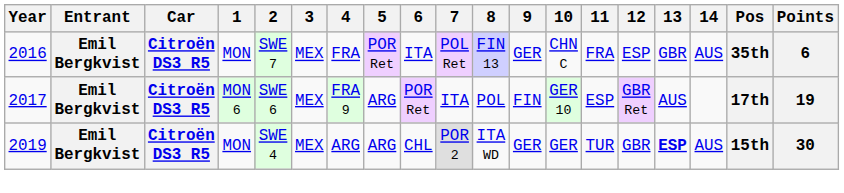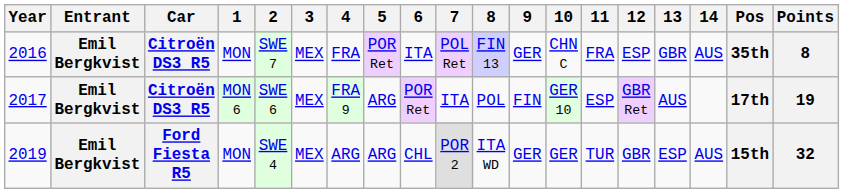 <table class="wikitable" style="text-align:center; font-size:90%">
 <tr>
 <th>Year</th>
 <th>Entrant</th>
 <th>Car</th>
 <th>1</th>
 <th>2</th>
 <th>3</th>
 <th>4</th>
 <th>5</th>
 <th>6</th>
 <th>7</th>
 <th>8</th>
 <th>9</th>
 <th>10</th>
 <th>11</th>
 <th>12</th>
 <th>13</th>
 <th>14</th>
 <th>Pos</th>
 <th>Points</th>
 </tr>
 <tr>
 <td><a href='#'>2016</a></td>
 <th>Emil Bergkvist</th>
 <th><a href='#'>Citroën DS3 R5</a></th>
 <td><a href='#'>MON</a></td>
 <td style="background:#DFFFDF;"><a href='#'>SWE</a><br><small>7</small></td>
 <td><a href='#'>MEX</a></td>
 <td><a href='#'>FRA</a></td>
 <td style="background:#EFCFFF;"><a href='#'>POR</a><br><small>Ret</small></td>
 <td><a href='#'>ITA</a></td>
 <td style="background:#EFCFFF;"><a href='#'>POL</a><br><small>Ret</small></td>
 <td style="background:#CFCFFF;"><a href='#'>FIN</a><br><small>13</small></td>
 <td><a href='#'>GER</a></td>
 <td><a href='#'>CHN</a><br><small>C</small></td>
 <td><a href='#'>FRA</a></td>
 <td><a href='#'>ESP</a></td>
 <td><a href='#'>GBR</a></td>
 <td><a href='#'>AUS</a></td>
 <th>35th</th>
-<th>6</th>
+<th>8</th>
 </tr>
 <tr>
 <td><a href='#'>2017</a></td>
 <th>Emil Bergkvist</th>
 <th><a href='#'>Citroën DS3 R5</a></th>
 <td style="background:#DFFFDF;"><a href='#'>MON</a><br><small>6</small></td>
 <td style="background:#DFFFDF;"><a href='#'>SWE</a><br><small>6</small></td>
 <td><a href='#'>MEX</a></td>
 <td style="background:#DFFFDF;"><a href='#'>FRA</a><br><small>9</small></td>
 <td><a href='#'>ARG</a></td>
 <td style="background:#EFCFFF;"><a href='#'>POR</a><br><small>Ret</small></td>
 <td><a href='#'>ITA</a></td>
 <td><a href='#'>POL</a></td>
 <td><a href='#'>FIN</a></td>
 <td style="background:#DFFFDF;"><a href='#'>GER</a><br><small>10</small></td>
 <td><a href='#'>ESP</a></td>
 <td style="background:#EFCFFF;"><a href='#'>GBR</a><br><small>Ret</small></td>
 <td><a href='#'>AUS</a></td>
 <td></td>
 <th>17th</th>
 <th>19</th>
 </tr>
 <tr>
 <td><a href='#'>2019</a></td>
 <th>Emil Bergkvist</th>
-<th><a href='#'>Citroën DS3 R5</a></th>
+<th><a href='#'>Ford Fiesta R5</a></th>
 <td><a href='#'>MON</a></td>
 <td style="background:#DFFFDF;"><a href='#'>SWE</a><br><small>4</small></td>
 <td><a href='#'>MEX</a></td>
 <td><a href='#'>ARG</a></td>
 <td><a href='#'>ARG</a></td>
 <td><a href='#'>CHL</a></td>
 <td style="background:#DFDFDF;"><a href='#'>POR</a><br><small>2</small></td>
 <td><a href='#'>ITA</a><br><small>WD</small></td>
 <td><a href='#'>GER</a></td>
 <td><a href='#'>GER</a></td>
 <td><a href='#'>TUR</a></td>
 <td><a href='#'>GBR</a></td>
-<td><strong><a href='#'>ESP</a></strong></td>
+<td><a href='#'>ESP</a></td>
 <td><a href='#'>AUS</a><br></td>
 <th>15th</th>
-<th>30</th>
+<th>32</th>
 </tr>
 </table>
